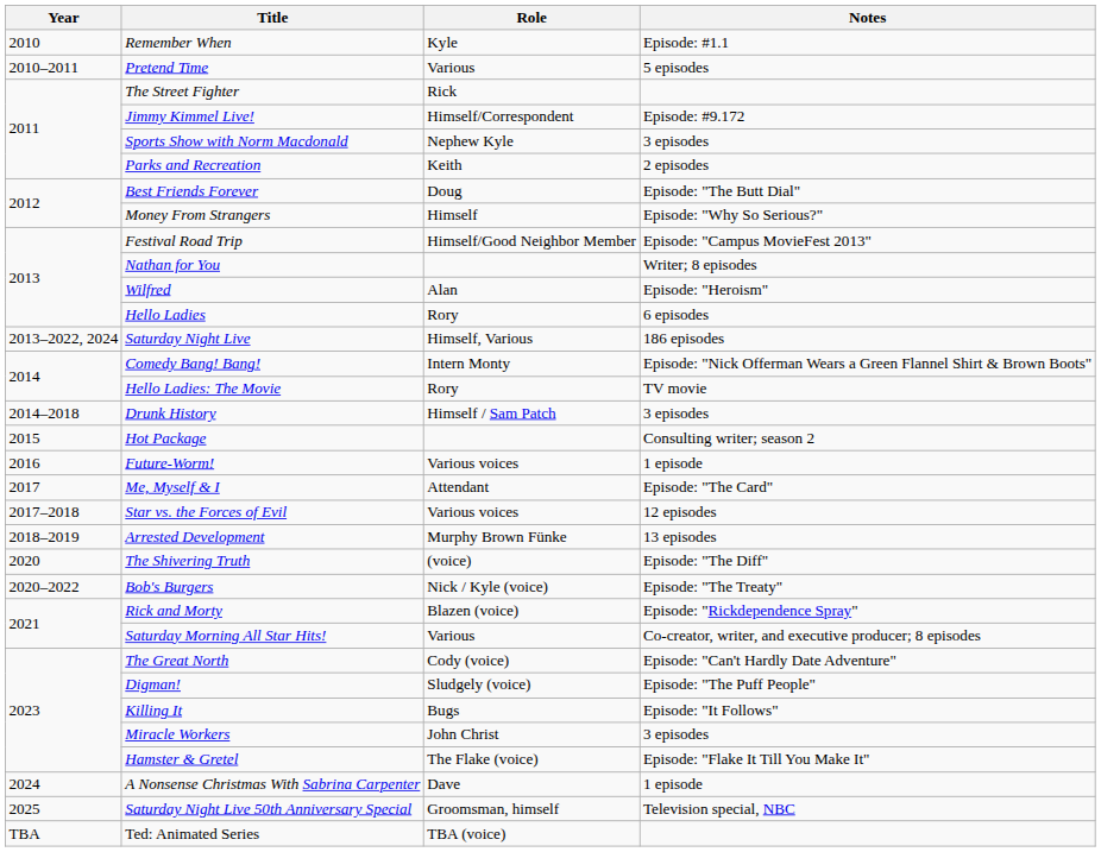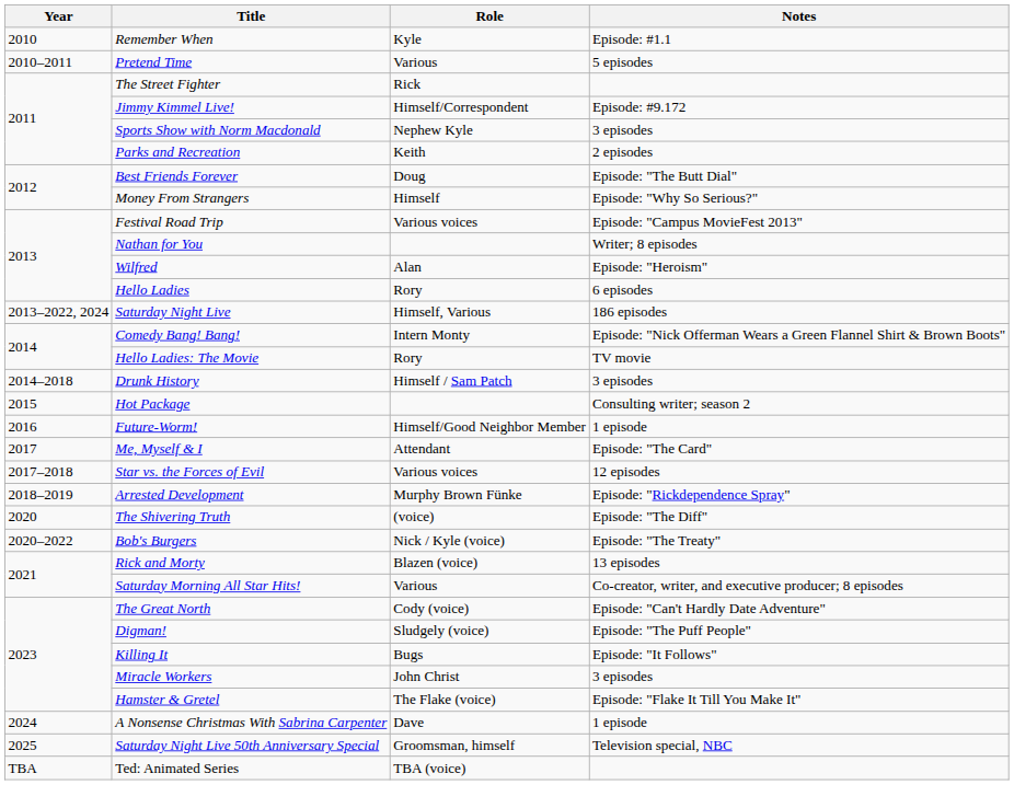 <table class="wikitable sortable">
 <tr>
 <th>Year</th>
 <th>Title</th>
 <th>Role</th>
 <th>Notes</th>
 </tr>
 <tr>
 <td>2010</td>
 <td><em>Remember When</em></td>
 <td>Kyle</td>
 <td>Episode: #1.1</td>
 </tr>
 <tr>
 <td>2010–2011</td>
 <td><em><a href='#'>Pretend Time</a></em></td>
 <td>Various</td>
 <td>5 episodes</td>
 </tr>
 <tr>
 <td rowspan="4">2011</td>
 <td><em>The Street Fighter</em></td>
 <td>Rick</td>
 <td></td>
 </tr>
 <tr>
 <td><em><a href='#'>Jimmy Kimmel Live!</a></em></td>
 <td>Himself/Correspondent</td>
 <td>Episode: #9.172</td>
 </tr>
 <tr>
 <td><em><a href='#'>Sports Show with Norm Macdonald</a></em></td>
 <td>Nephew Kyle</td>
 <td>3 episodes</td>
 </tr>
 <tr>
 <td><em><a href='#'>Parks and Recreation</a></em></td>
 <td>Keith</td>
 <td>2 episodes</td>
 </tr>
 <tr>
 <td rowspan="2">2012</td>
 <td><em><a href='#'>Best Friends Forever</a></em></td>
 <td>Doug</td>
 <td>Episode: "The Butt Dial"</td>
 </tr>
 <tr>
 <td><em>Money From Strangers</em></td>
 <td>Himself</td>
 <td>Episode: "Why So Serious?"</td>
 </tr>
 <tr>
 <td rowspan="4">2013</td>
 <td><em>Festival Road Trip</em></td>
-<td>Himself/Good Neighbor Member</td>
+<td>Various voices</td>
 <td>Episode: "Campus MovieFest 2013"</td>
 </tr>
 <tr>
 <td><em><a href='#'>Nathan for You</a></em></td>
 <td></td>
 <td>Writer; 8 episodes</td>
 </tr>
 <tr>
 <td><em><a href='#'>Wilfred</a></em></td>
 <td>Alan</td>
 <td>Episode: "Heroism"</td>
 </tr>
 <tr>
 <td><em><a href='#'>Hello Ladies</a></em></td>
 <td>Rory</td>
 <td>6 episodes</td>
 </tr>
 <tr>
 <td>2013–2022, 2024</td>
 <td><em><a href='#'>Saturday Night Live</a></em></td>
 <td>Himself, Various</td>
 <td>186 episodes</td>
 </tr>
 <tr>
 <td rowspan="2">2014</td>
 <td><em><a href='#'>Comedy Bang! Bang!</a></em></td>
 <td>Intern Monty</td>
 <td>Episode: "Nick Offerman Wears a Green Flannel Shirt & Brown Boots"</td>
 </tr>
 <tr>
 <td><em><a href='#'>Hello Ladies: The Movie</a></em></td>
 <td>Rory</td>
 <td>TV movie</td>
 </tr>
 <tr>
 <td>2014–2018</td>
 <td><em><a href='#'>Drunk History</a></em></td>
 <td>Himself / <a href='#'>Sam Patch</a></td>
 <td>3 episodes</td>
 </tr>
 <tr>
 <td>2015</td>
 <td><em><a href='#'>Hot Package</a></em></td>
 <td></td>
 <td>Consulting writer; season 2</td>
 </tr>
 <tr>
 <td>2016</td>
 <td><em><a href='#'>Future-Worm!</a></em></td>
-<td>Various voices</td>
+<td>Himself/Good Neighbor Member</td>
 <td>1 episode</td>
 </tr>
 <tr>
 <td>2017</td>
 <td><em><a href='#'>Me, Myself & I</a></em></td>
 <td>Attendant</td>
 <td>Episode: "The Card"</td>
 </tr>
 <tr>
 <td>2017–2018</td>
 <td><em><a href='#'>Star vs. the Forces of Evil</a></em></td>
 <td>Various voices</td>
 <td>12 episodes</td>
 </tr>
 <tr>
 <td>2018–2019</td>
 <td><em><a href='#'>Arrested Development</a></em></td>
 <td>Murphy Brown Fünke</td>
-<td>13 episodes</td>
+<td>Episode: "<a href='#'>Rickdependence Spray</a>"</td>
 </tr>
 <tr>
 <td>2020</td>
 <td><em><a href='#'>The Shivering Truth</a></em></td>
 <td>(voice)</td>
 <td>Episode: "The Diff"</td>
 </tr>
 <tr>
 <td>2020–2022</td>
 <td><em><a href='#'>Bob's Burgers</a></em></td>
 <td>Nick / Kyle (voice)</td>
 <td>Episode: "The Treaty"</td>
 </tr>
 <tr>
 <td rowspan="2">2021</td>
 <td><em><a href='#'>Rick and Morty</a></em></td>
 <td>Blazen (voice)</td>
-<td>Episode: "<a href='#'>Rickdependence Spray</a>"</td>
+<td>13 episodes</td>
 </tr>
 <tr>
 <td><em><a href='#'>Saturday Morning All Star Hits!</a></em></td>
 <td>Various</td>
 <td>Co-creator, writer, and executive producer; 8 episodes</td>
 </tr>
 <tr>
 <td rowspan="5">2023</td>
 <td><em><a href='#'>The Great North</a></em></td>
 <td>Cody (voice)</td>
 <td>Episode: "Can't Hardly Date Adventure"</td>
 </tr>
 <tr>
 <td><em><a href='#'>Digman!</a></em></td>
 <td>Sludgely (voice)</td>
 <td>Episode: "The Puff People"</td>
 </tr>
 <tr>
 <td><em><a href='#'>Killing It</a></em></td>
 <td>Bugs</td>
 <td>Episode: "It Follows"</td>
 </tr>
 <tr>
 <td><em><a href='#'>Miracle Workers</a></em></td>
 <td>John Christ</td>
 <td>3 episodes</td>
 </tr>
 <tr>
 <td><em><a href='#'>Hamster & Gretel</a></em></td>
 <td>The Flake (voice)</td>
 <td>Episode: "Flake It Till You Make It"</td>
 </tr>
 <tr>
 <td rowspan="1">2024</td>
 <td><em>A Nonsense Christmas With <a href='#'>Sabrina Carpenter</a></em></td>
 <td>Dave</td>
 <td>1 episode</td>
 </tr>
 <tr>
 <td>2025</td>
 <td><a href='#'><em>Saturday Night Live 50th Anniversary Special</em></a></td>
 <td>Groomsman, himself</td>
 <td>Television special, <a href='#'>NBC</a></td>
 </tr>
 <tr>
 <td>TBA</td>
 <td>Ted: Animated Series</td>
 <td>TBA (voice)</td>
 <td></td>
 </tr>
 </table>
